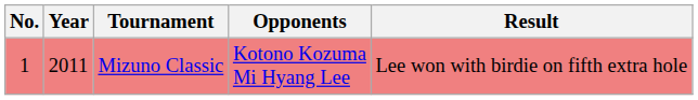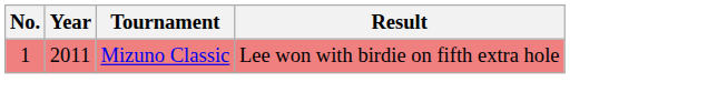 <table class="wikitable" style="font-size:95%;">
 <tr>
 <th>No.</th>
 <th>Year</th>
 <th>Tournament</th>
-<th>Opponents</th>
 <th>Result</th>
 </tr>
 <tr style="background:#F08080;">
 <td align=center>1</td>
 <td>2011</td>
 <td><a href='#'>Mizuno Classic</a></td>
-<td> <a href='#'>Kotono Kozuma</a><br> <a href='#'>Mi Hyang Lee</a></td>
 <td>Lee won with birdie on fifth extra hole</td>
 </tr>
 </table>
